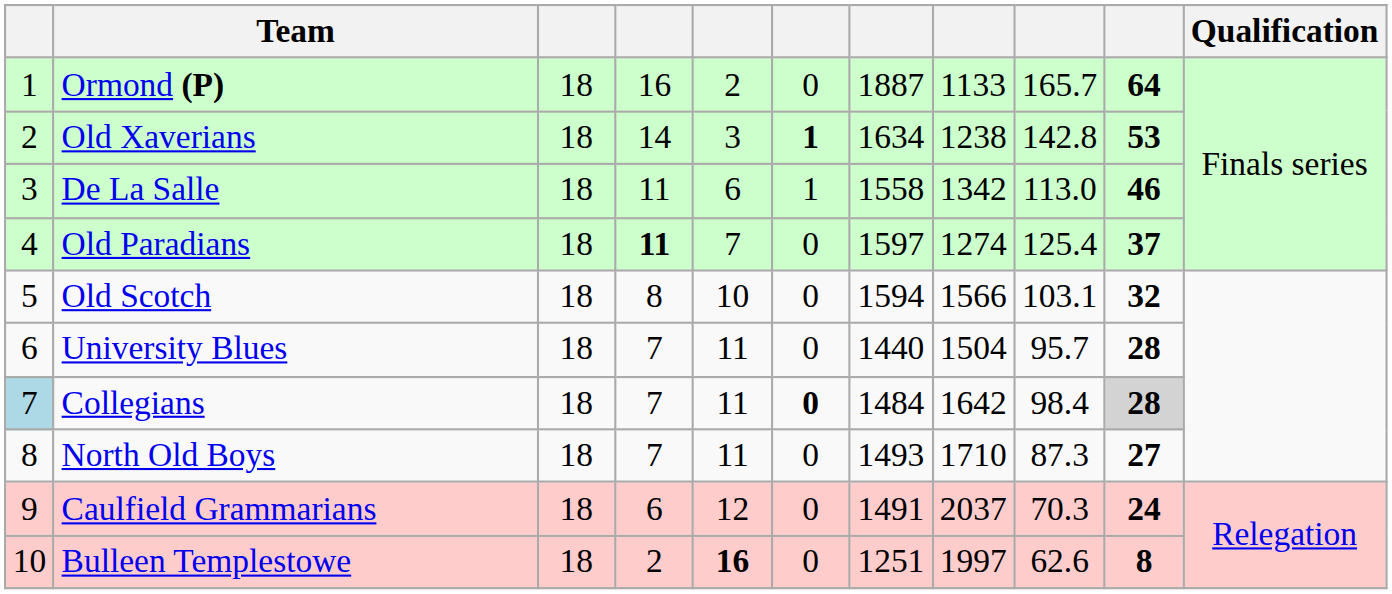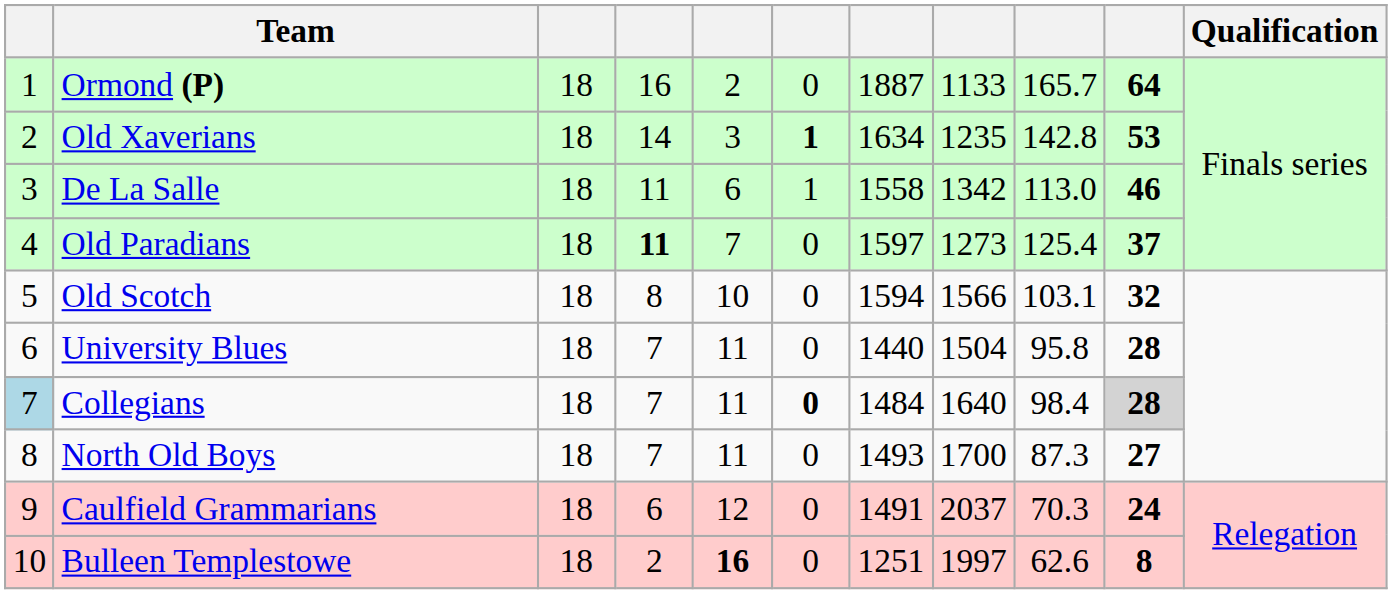 <table class="wikitable" style="text-align:center; margin-bottom:0">
 <tr>
 <th style="width:10px"></th>
 <th style="width:35%;">Team</th>
 <th style="width:30px;"></th>
 <th style="width:30px;"></th>
 <th style="width:30px;"></th>
 <th style="width:30px;"></th>
 <th style="width:30px;"></th>
 <th style="width:30px;"></th>
 <th style="width:30px;"></th>
 <th style="width:30px;"></th>
 <th>Qualification</th>
 </tr>
 <tr style="background:#ccffcc;">
 <td>1</td>
 <td style="text-align:left;"><a href='#'>Ormond</a> <strong>(P)</strong></td>
 <td>18</td>
 <td>16</td>
 <td>2</td>
 <td>0</td>
 <td>1887</td>
 <td>1133</td>
 <td>165.7</td>
 <td><strong>64</strong></td>
 <td rowspan=4>Finals series</td>
 </tr>
 <tr style="background:#ccffcc;">
 <td>2</td>
 <td style="text-align:left;"><a href='#'>Old Xaverians</a></td>
 <td>18</td>
 <td>14</td>
 <td>3</td>
 <td><strong>1</strong></td>
 <td>1634</td>
-<td>1238</td>
+<td>1235</td>
 <td>142.8</td>
 <td><strong>53</strong></td>
 </tr>
 <tr style="background:#ccffcc;">
 <td>3</td>
 <td style="text-align:left;"><a href='#'>De La Salle</a></td>
 <td>18</td>
 <td>11</td>
 <td>6</td>
 <td>1</td>
 <td>1558</td>
 <td>1342</td>
 <td>113.0</td>
 <td><strong>46</strong></td>
 </tr>
 <tr style="background:#ccffcc;">
 <td>4</td>
 <td style="text-align:left;"><a href='#'>Old Paradians</a></td>
 <td>18</td>
 <td><strong>11</strong></td>
 <td>7</td>
 <td>0</td>
 <td>1597</td>
-<td>1274</td>
+<td>1273</td>
 <td>125.4</td>
 <td><strong>37</strong></td>
 </tr>
 <tr>
 <td>5</td>
 <td style="text-align:left;"><a href='#'>Old Scotch</a></td>
 <td>18</td>
 <td>8</td>
 <td>10</td>
 <td>0</td>
 <td>1594</td>
 <td>1566</td>
 <td>103.1</td>
 <td><strong>32</strong></td>
 </tr>
 <tr>
 <td>6</td>
 <td style="text-align:left;"><a href='#'>University Blues</a></td>
 <td>18</td>
 <td>7</td>
 <td>11</td>
 <td>0</td>
 <td>1440</td>
 <td>1504</td>
-<td>95.7</td>
+<td>95.8</td>
 <td><strong>28</strong></td>
 </tr>
 <tr>
 <td style="background: lightblue;">7</td>
 <td style="text-align:left;"><a href='#'>Collegians</a></td>
 <td>18</td>
 <td>7</td>
 <td>11</td>
 <td><strong>0</strong></td>
 <td>1484</td>
-<td>1642</td>
+<td>1640</td>
 <td>98.4</td>
 <td style="background: lightgrey;"><strong>28</strong></td>
 </tr>
 <tr>
 <td>8</td>
 <td style="text-align:left;"><a href='#'>North Old Boys</a></td>
 <td>18</td>
 <td>7</td>
 <td>11</td>
 <td>0</td>
 <td>1493</td>
-<td>1710</td>
+<td>1700</td>
 <td>87.3</td>
 <td><strong>27</strong></td>
 </tr>
 <tr style="background:#FFCCCC;">
 <td>9</td>
 <td style="text-align:left;"><a href='#'>Caulfield Grammarians</a></td>
 <td>18</td>
 <td>6</td>
 <td>12</td>
 <td>0</td>
 <td>1491</td>
 <td>2037</td>
 <td>70.3</td>
 <td><strong>24</strong></td>
 <td rowspan=2><a href='#'>Relegation</a></td>
 </tr>
 <tr style="background:#FFCCCC;">
 <td>10</td>
 <td style="text-align:left;"><a href='#'>Bulleen Templestowe</a></td>
 <td>18</td>
 <td>2</td>
 <td><strong>16</strong></td>
 <td>0</td>
 <td>1251</td>
 <td>1997</td>
 <td>62.6</td>
 <td><strong>8</strong></td>
 </tr>
 </table>
